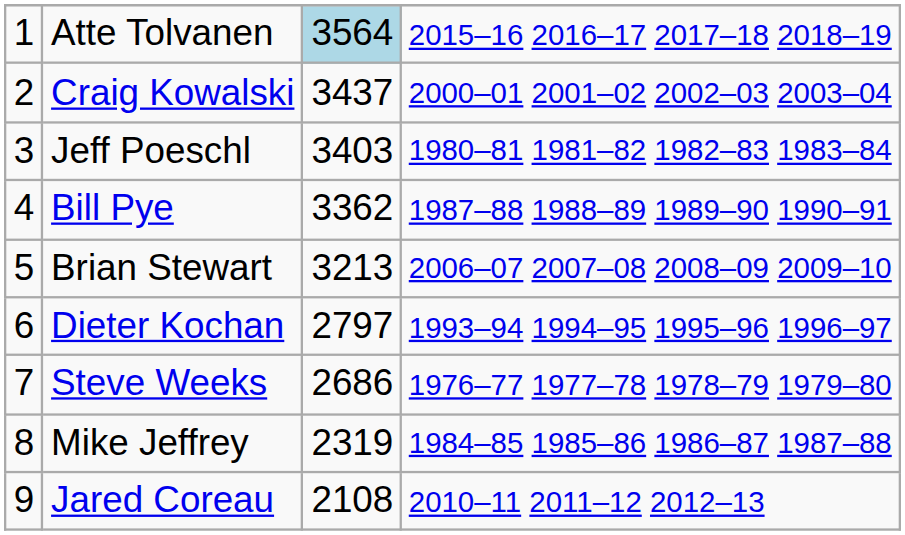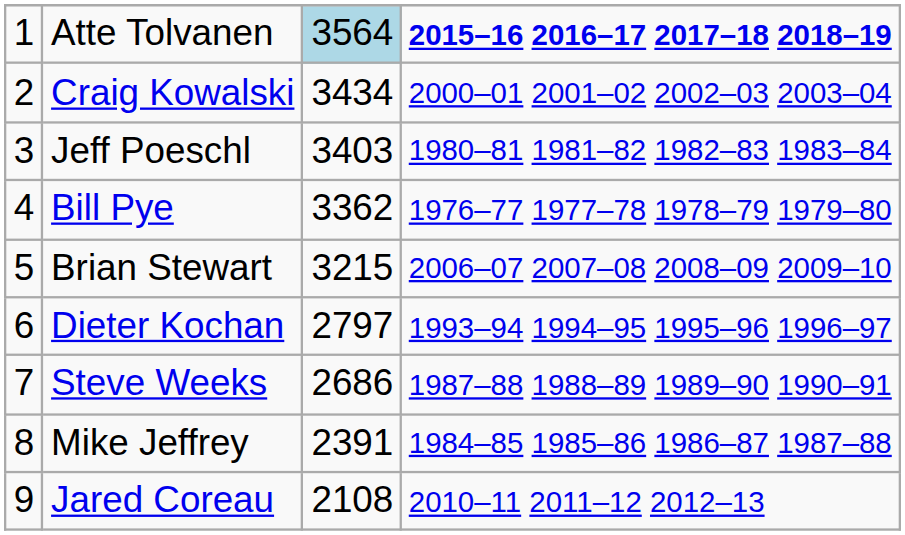 <table class="wikitable">
 <tr>
 </tr>
 <tr>
 <td>1</td>
 <td>Atte Tolvanen</td>
 <td style="background: lightblue;">3564</td>
-<td style="font-size:80%;"><a href='#'>2015–16</a> <a href='#'>2016–17</a> <a href='#'>2017–18</a> <a href='#'>2018–19</a></td>
+<td style="font-size:80%;"><strong><a href='#'>2015–16</a> <a href='#'>2016–17</a> <a href='#'>2017–18</a> <a href='#'>2018–19</a></strong></td>
 </tr>
 <tr>
 <td>2</td>
 <td><a href='#'>Craig Kowalski</a></td>
-<td>3437</td>
+<td>3434</td>
 <td style="font-size:80%;"><a href='#'>2000–01</a> <a href='#'>2001–02</a> <a href='#'>2002–03</a> <a href='#'>2003–04</a></td>
 </tr>
 <tr>
 <td>3</td>
 <td>Jeff Poeschl</td>
 <td>3403</td>
 <td style="font-size:80%;"><a href='#'>1980–81</a> <a href='#'>1981–82</a> <a href='#'>1982–83</a> <a href='#'>1983–84</a></td>
 </tr>
 <tr>
 <td>4</td>
 <td><a href='#'>Bill Pye</a></td>
 <td>3362</td>
-<td style="font-size:80%;"><a href='#'>1987–88</a> <a href='#'>1988–89</a> <a href='#'>1989–90</a> <a href='#'>1990–91</a></td>
+<td style="font-size:80%;"><a href='#'>1976–77</a> <a href='#'>1977–78</a> <a href='#'>1978–79</a> <a href='#'>1979–80</a></td>
 </tr>
 <tr>
 <td>5</td>
 <td>Brian Stewart</td>
-<td>3213</td>
+<td>3215</td>
 <td style="font-size:80%;"><a href='#'>2006–07</a> <a href='#'>2007–08</a> <a href='#'>2008–09</a> <a href='#'>2009–10</a></td>
 </tr>
 <tr>
 <td>6</td>
 <td><a href='#'>Dieter Kochan</a></td>
 <td>2797</td>
 <td style="font-size:80%;"><a href='#'>1993–94</a> <a href='#'>1994–95</a> <a href='#'>1995–96</a> <a href='#'>1996–97</a></td>
 </tr>
 <tr>
 <td>7</td>
 <td><a href='#'>Steve Weeks</a></td>
 <td>2686</td>
-<td style="font-size:80%;"><a href='#'>1976–77</a> <a href='#'>1977–78</a> <a href='#'>1978–79</a> <a href='#'>1979–80</a></td>
+<td style="font-size:80%;"><a href='#'>1987–88</a> <a href='#'>1988–89</a> <a href='#'>1989–90</a> <a href='#'>1990–91</a></td>
 </tr>
 <tr>
 <td>8</td>
 <td>Mike Jeffrey</td>
-<td>2319</td>
+<td>2391</td>
 <td style="font-size:80%;"><a href='#'>1984–85</a> <a href='#'>1985–86</a> <a href='#'>1986–87</a> <a href='#'>1987–88</a></td>
 </tr>
 <tr>
 <td>9</td>
 <td><a href='#'>Jared Coreau</a></td>
 <td>2108</td>
 <td style="font-size:80%;"><a href='#'>2010–11</a> <a href='#'>2011–12</a> <a href='#'>2012–13</a></td>
 </tr>
 </table>
